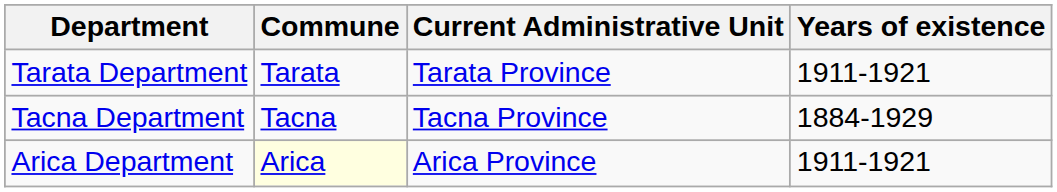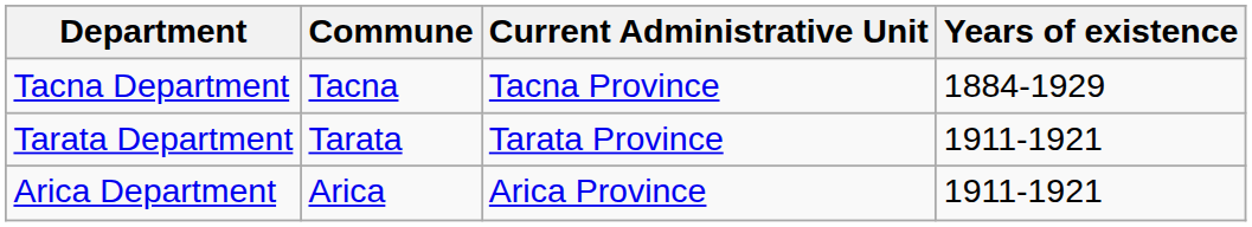 <table class="sortable wikitable">
 <tr>
 <th>Department</th>
 <th>Commune</th>
 <th>Current Administrative Unit</th>
 <th>Years of existence</th>
 </tr>
 <tr>
+<td><a href='#'>Tacna Department</a></td>
+<td><a href='#'>Tacna</a></td>
+<td> <a href='#'>Tacna Province</a></td>
+<td>1884-1929</td>
+</tr>
+<tr>
 <td><a href='#'>Tarata Department</a></td>
 <td><a href='#'>Tarata</a></td>
 <td> <a href='#'>Tarata Province</a></td>
 <td>1911-1921</td>
 </tr>
 <tr>
-<td><a href='#'>Tacna Department</a></td>
-<td><a href='#'>Tacna</a></td>
-<td> <a href='#'>Tacna Province</a></td>
-<td>1884-1929</td>
-</tr>
-<tr>
 <td><a href='#'>Arica Department</a></td>
-<td style="background: lightyellow;"><a href='#'>Arica</a></td>
+<td><a href='#'>Arica</a></td>
 <td> <a href='#'>Arica Province</a></td>
 <td>1911-1921</td>
 </tr>
 </table>
